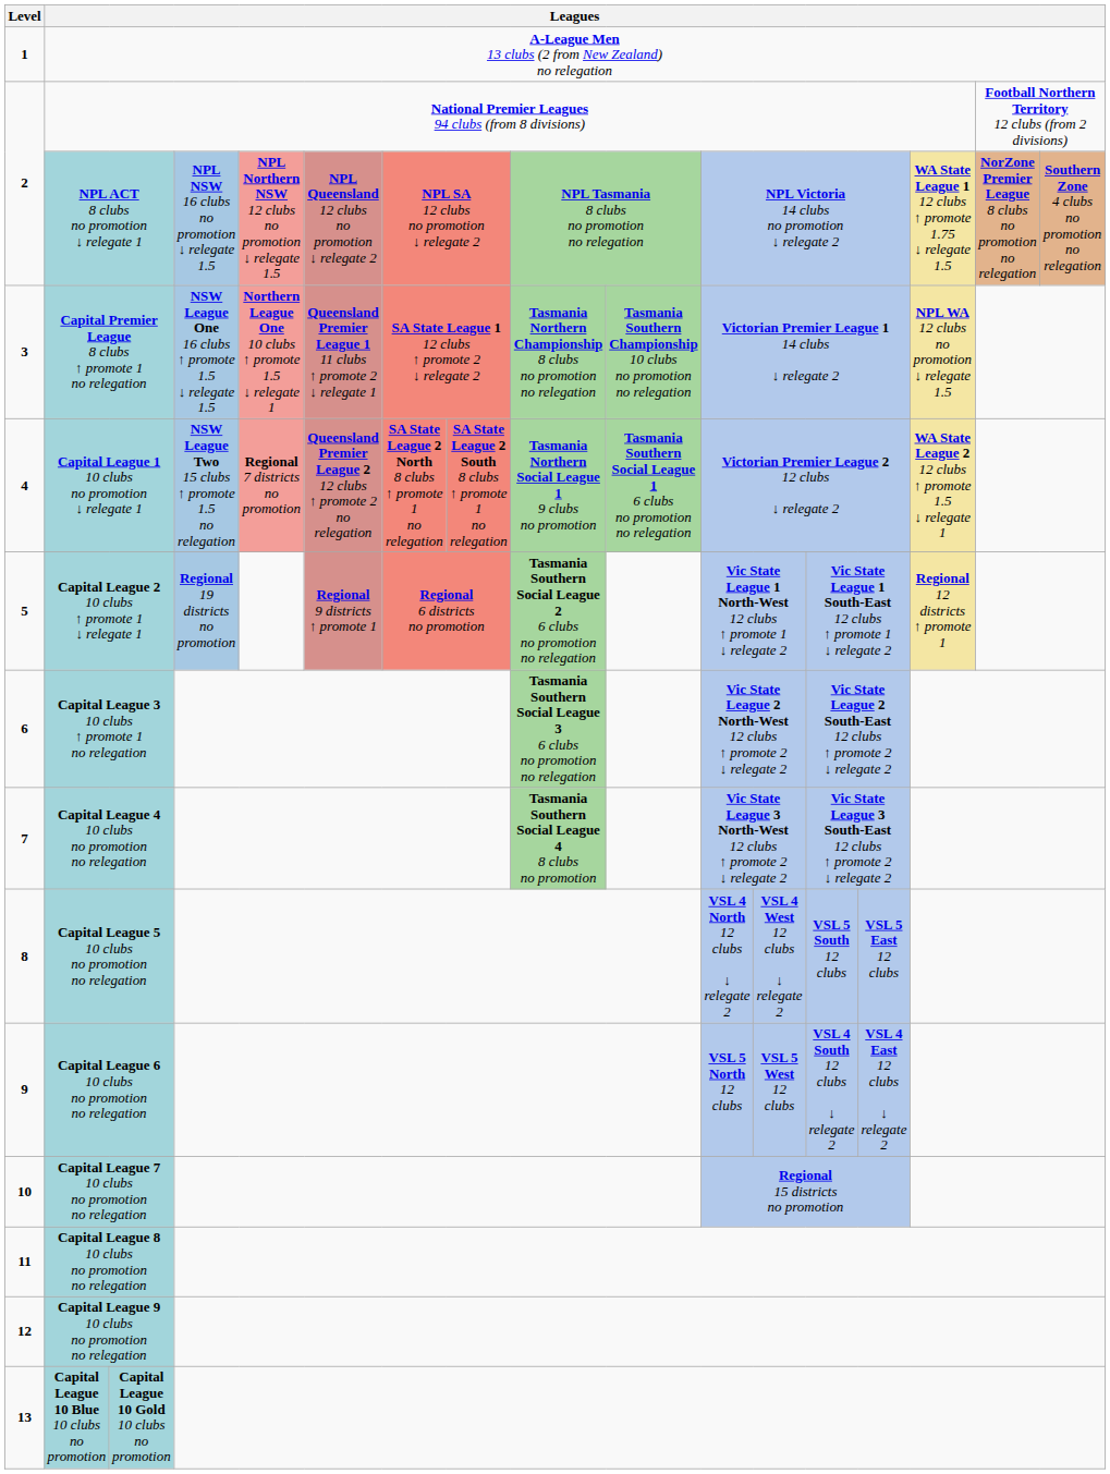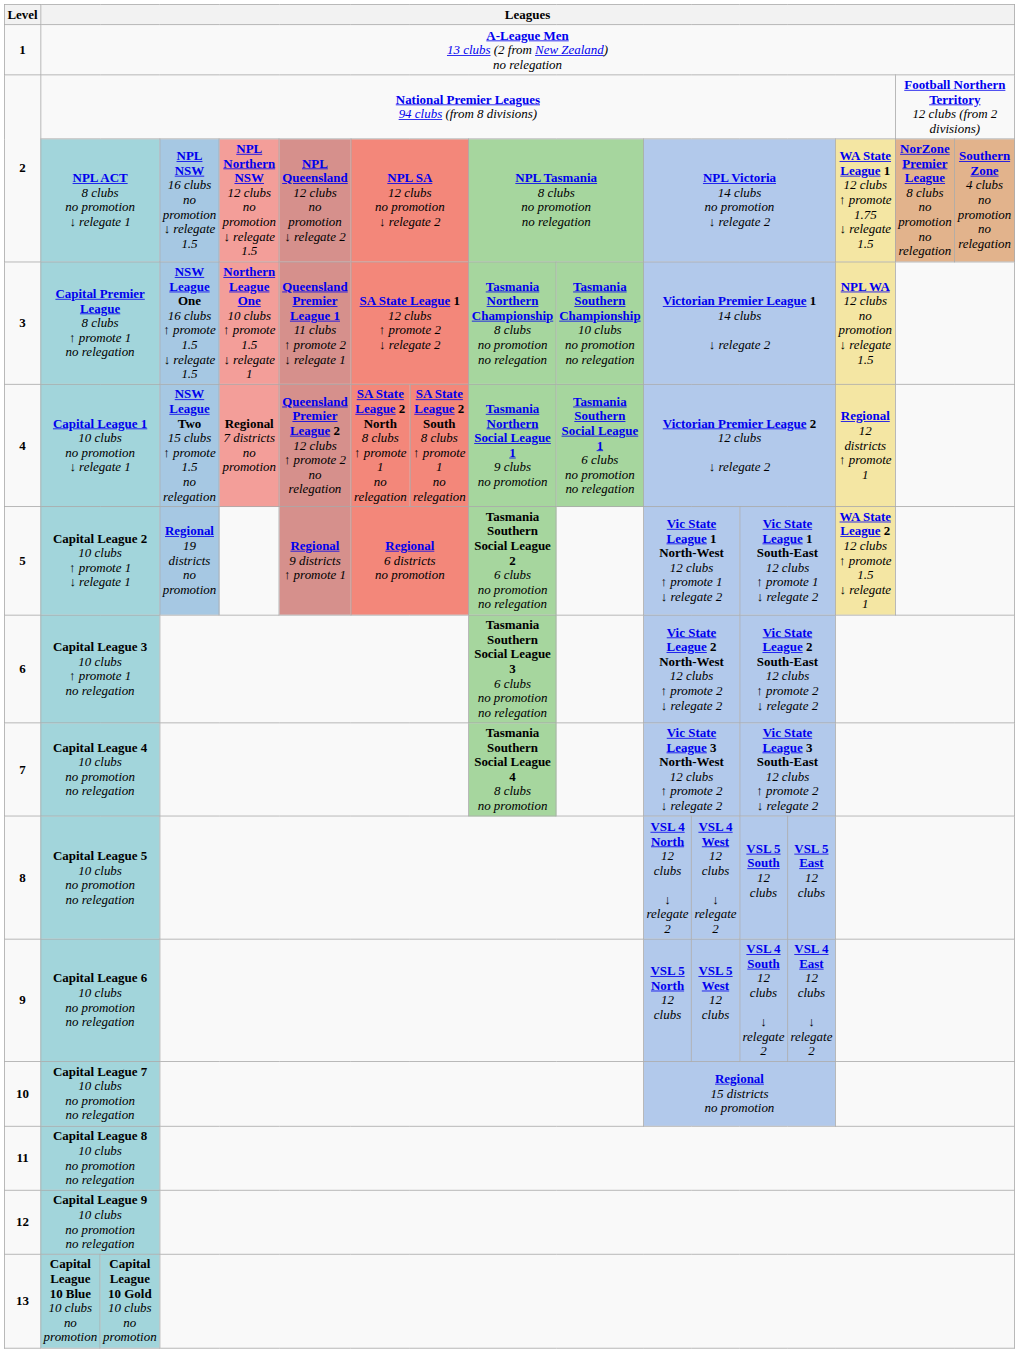 <table class="wikitable" style="text-align: center; width="100%;">
 <tr>
 <th>Level</th>
 <th colspan=16>Leagues</th>
 </tr>
 <tr>
 <td><strong>1</strong></td>
 <td colspan="16"><strong><a href='#'>A-League Men</a></strong><br><em><a href='#'>13 clubs</a> (2 from <a href='#'>New Zealand</a>)<br>no relegation</em></td>
 </tr>
 <tr>
 <td rowspan="2"><strong>2</strong></td>
 <td colspan="14"><strong><a href='#'>National Premier Leagues</a></strong><br><em><a href='#'>94 clubs</a> (from 8 divisions)</em></td>
 <td colspan="2"><strong><a href='#'>Football Northern Territory</a></strong><br><em>12 clubs (from 2 divisions)</em></td>
 </tr>
 <tr>
 <td colspan="2"; width="8.4%"; bgcolor=A2D5DB><strong><a href='#'>NPL ACT</a></strong><br><em>8 clubs<br>no promotion<br>↓ relegate 1</em></td>
 <td width="8.4%"; bgcolor=A6C8E3><strong><a href='#'>NPL NSW</a></strong><br><em>16 clubs<br>no promotion<br>↓ relegate 1.5</em></td>
 <td width="8.4%"; bgcolor=F39E99><strong><a href='#'>NPL Northern NSW</a></strong><br><em>12 clubs<br>no promotion<br>↓ relegate 1.5</em></td>
 <td width="8.4%"; bgcolor=D6908C><strong><a href='#'>NPL Queensland</a></strong><br><em>12 clubs<br>no promotion<br>↓ relegate 2</em></td>
 <td colspan="2" ; width="16.4%"; bgcolor=F3877A><strong><a href='#'>NPL SA</a></strong><br><em>12 clubs<br>no promotion<br>↓ relegate 2</em></td>
 <td colspan="2" ; width="16.4%"; bgcolor=A6D69E><strong><a href='#'>NPL Tasmania</a></strong><br><em>8 clubs<br>no promotion<br>no relegation</em></td>
 <td colspan="4" ; width="16.4%"; bgcolor=B2C9EB><strong><a href='#'>NPL Victoria</a></strong><br><em>14 clubs<br>no promotion<br>↓ relegate 2</em></td>
 <td bgcolor=F4E6A3><strong><a href='#'>WA State League</a> 1</strong><br><em>12 clubs<br>↑ promote 1.75<br>↓ relegate 1.5</em></td>
 <td bgcolor=E2B38C><strong><a href='#'>NorZone Premier League</a></strong><br><em>8 clubs<br>no promotion<br>no relegation</em></td>
 <td width="8.4%"; bgcolor=E2B38C><strong><a href='#'>Southern Zone </a></strong><br><em>4 clubs<br>no promotion<br>no relegation</em></td>
 </tr>
 <tr>
 <td><strong>3</strong></td>
 <td colspan="2"; bgcolor=A2D5DB><strong><a href='#'>Capital Premier League</a></strong><br><em>8 clubs<br>↑ promote 1<br>no relegation</em></td>
 <td bgcolor=A6C8E3><strong><a href='#'>NSW League</a> One</strong><br><em>16 clubs<br>↑ promote 1.5<br>↓ relegate 1.5</em></td>
 <td bgcolor=F39E99><strong><a href='#'>Northern League One</a></strong><br><em>10 clubs<br>↑ promote 1.5<br>↓ relegate 1</em></td>
 <td bgcolor=D6908C><strong><a href='#'>Queensland<br>Premier League 1</a></strong><br><em>11 clubs<br>↑ promote 2<br>↓ relegate 1</em></td>
 <td colspan="2"; width="16.4%"; bgcolor=F3877A><strong><a href='#'>SA State League</a> 1</strong><br><em>12 clubs<br>↑ promote 2<br>↓ relegate 2</em></td>
 <td width="8.2%"; bgcolor=A6D69E><strong><a href='#'>Tasmania Northern Championship</a></strong><br><em>8 clubs<br>no promotion<br>no relegation</em></td>
 <td width="8.2%"; bgcolor=A6D69E><strong><a href='#'>Tasmania Southern Championship</a></strong><br><em>10 clubs<br>no promotion<br>no relegation</em></td>
 <td colspan="4"; bgcolor=B2C9EB><strong><a href='#'>Victorian Premier League</a> 1</strong><br><em>14 clubs<br><br>↓ relegate 2</em></td>
 <td width="8.4%"; bgcolor=F4E6A3><strong><a href='#'>NPL WA</a></strong><br><em>12 clubs<br>no promotion<br>↓ relegate 1.5</em></td>
 </tr>
 <tr>
 <td><strong>4</strong></td>
 <td colspan="2"; bgcolor=A2D5DB><strong><a href='#'>Capital League 1</a></strong><br><em>10 clubs<br>no promotion<br>↓ relegate 1</em></td>
 <td bgcolor=A6C8E3><strong><a href='#'>NSW League</a> Two</strong><br><em>15 clubs<br>↑ promote 1.5<br>no relegation</em></td>
 <td bgcolor=F39E99><strong>Regional</strong><br><em>7 districts<br>no promotion</em></td>
 <td bgcolor=D6908C><strong><a href='#'>Queensland<br>Premier League</a> 2</strong><br><em>12 clubs<br>↑ promote 2<br>no relegation</em></td>
 <td bgcolor=F3877A><strong><a href='#'>SA State League</a> 2 North</strong><br><em>8 clubs<br>↑ promote 1<br>no relegation</em></td>
 <td bgcolor=F3877A><strong><a href='#'>SA State League</a> 2 South</strong><br><em>8 clubs<br>↑ promote 1<br>no relegation</em></td>
 <td bgcolor=A6D69E><strong><a href='#'>Tasmania Northern Social League 1</a></strong><br><em>9 clubs<br>no promotion</em></td>
 <td bgcolor=A6D69E><strong><a href='#'>Tasmania Southern Social League 1</a></strong><br><em>6 clubs<br>no promotion<br>no relegation</em></td>
 <td colspan="4"; bgcolor=B2C9EB><strong><a href='#'>Victorian Premier League</a> 2</strong><br><em>12 clubs<br><br>↓ relegate 2</em></td>
-<td bgcolor=F4E6A3><strong><a href='#'>WA State League</a> 2</strong><br><em>12 clubs<br>↑ promote 1.5<br>↓ relegate 1</em></td>
+<td bgcolor=F4E6A3><strong><a href='#'>Regional</a></strong><br><em>12 districts<br>↑ promote 1</em></td>
 <td colspan="2"></td>
 </tr>
 <tr>
 <td><strong>5</strong></td>
 <td colspan="2"; bgcolor=A2D5DB><strong>Capital League 2</strong><br><em>10 clubs<br>↑ promote 1<br>↓ relegate 1</em></td>
 <td bgcolor=A6C8E3><strong><a href='#'>Regional</a></strong><br><em>19 districts<br>no promotion</em></td>
 <td colspan="1"></td>
 <td bgcolor=D6908C><strong><a href='#'>Regional</a></strong><br><em>9 districts<br>↑ promote 1</em></td>
 <td colspan="2"; bgcolor=F3877A><strong><a href='#'>Regional</a></strong><br><em>6 districts<br>no promotion</em></td>
 <td bgcolor=A6D69E><strong>Tasmania Southern Social League 2</strong><br><em>6 clubs<br>no promotion<br>no relegation</em></td>
 <td></td>
 <td colspan="2"; bgcolor=B2C9EB><strong><a href='#'>Vic State League</a> 1<br>North-West</strong><br><em>12 clubs<br>↑ promote 1<br>↓ relegate 2</em></td>
 <td colspan="2"; bgcolor=B2C9EB><strong><a href='#'>Vic State League</a> 1<br>South-East</strong><br><em>12 clubs<br>↑ promote 1<br>↓ relegate 2</em></td>
-<td bgcolor=F4E6A3><strong><a href='#'>Regional</a></strong><br><em>12 districts<br>↑ promote 1</em></td>
+<td bgcolor=F4E6A3><strong><a href='#'>WA State League</a> 2</strong><br><em>12 clubs<br>↑ promote 1.5<br>↓ relegate 1</em></td>
 <td colspan="2"></td>
 </tr>
 <tr>
 <td><strong>6</strong></td>
 <td colspan="2"; bgcolor=A2D5DB><strong>Capital League 3</strong><br><em>10 clubs<br>↑ promote 1<br>no relegation</em></td>
 <td colspan="5"></td>
 <td bgcolor=A6D69E><strong>Tasmania Southern Social League 3</strong><br><em>6 clubs<br>no promotion<br>no relegation</em></td>
 <td></td>
 <td colspan="2"; bgcolor=B2C9EB><strong><a href='#'>Vic State League</a> 2<br>North-West</strong><br><em>12 clubs<br>↑ promote 2<br>↓ relegate 2</em></td>
 <td colspan="2"; bgcolor=B2C9EB><strong><a href='#'>Vic State League</a> 2<br>South-East</strong><br><em>12 clubs<br>↑ promote 2<br>↓ relegate 2</em></td>
 <td colspan="3"></td>
 </tr>
 <tr>
 <td><strong>7</strong></td>
 <td colspan="2"; bgcolor=A2D5DB><strong>Capital League 4</strong><br><em>10 clubs<br>no promotion<br>no relegation</em></td>
 <td colspan="5"></td>
 <td bgcolor=A6D69E><strong>Tasmania Southern Social League 4</strong><br><em>8 clubs<br>no promotion</em></td>
 <td></td>
 <td colspan="2"; bgcolor=B2C9EB><strong><a href='#'>Vic State League</a> 3<br>North-West</strong><br><em>12 clubs<br>↑ promote 2<br>↓ relegate 2</em></td>
 <td colspan="2"; bgcolor=B2C9EB><strong><a href='#'>Vic State League</a> 3<br>South-East</strong><br><em>12 clubs<br>↑ promote 2<br>↓ relegate 2</em></td>
 <td colspan="3"></td>
 </tr>
 <tr>
 <td><strong>8</strong></td>
 <td colspan="2"; bgcolor=A2D5DB><strong>Capital League 5</strong><br><em>10 clubs<br>no promotion<br>no relegation</em></td>
 <td colspan="7"></td>
 <td bgcolor=B2C9EB><strong><a href='#'>VSL 4 North</a></strong> <br> <em>12 clubs<br><br>↓ relegate 2</em></td>
 <td bgcolor=B2C9EB><strong><a href='#'>VSL 4 West</a></strong> <br> <em>12 clubs<br><br>↓ relegate 2</em></td>
 <td bgcolor=B2C9EB><strong><a href='#'>VSL 5 South</a></strong> <br> <em>12 clubs<br> <br> </em></td>
 <td bgcolor=B2C9EB><strong><a href='#'>VSL 5 East</a></strong> <br> <em>12 clubs<br> <br> </em></td>
 <td colspan="3"></td>
 </tr>
 <tr>
 <td><strong>9</strong></td>
 <td colspan="2"; bgcolor=A2D5DB><strong>Capital League 6</strong><br><em>10 clubs<br>no promotion<br>no relegation</em></td>
 <td colspan="7"></td>
 <td bgcolor=B2C9EB><strong><a href='#'>VSL 5 North</a></strong><br> <em>12 clubs<br> <br> </em></td>
 <td bgcolor=B2C9EB><strong><a href='#'>VSL 5 West</a></strong><br> <em>12 clubs<br> <br> </em></td>
 <td bgcolor=B2C9EB><strong><a href='#'>VSL 4 South</a></strong> <br> <em>12 clubs<br><br>↓ relegate 2</em></td>
 <td bgcolor=B2C9EB><strong><a href='#'>VSL 4 East</a></strong> <br> <em>12 clubs<br><br>↓ relegate 2</em></td>
 <td colspan="3"></td>
 </tr>
 <tr>
 <td><strong>10</strong></td>
 <td colspan="2"; bgcolor=A2D5DB><strong>Capital League 7</strong><br><em>10 clubs<br>no promotion<br>no relegation</em></td>
 <td colspan="7"></td>
 <td colspan="4"; bgcolor=B2C9EB><strong><a href='#'>Regional</a></strong><br><em>15 districts<br>no promotion</em> <br></td>
 <td colspan="3"></td>
 </tr>
 <tr>
 <td><strong>11</strong></td>
 <td colspan="2"; bgcolor=A2D5DB><strong>Capital League 8</strong><br><em>10 clubs<br>no promotion<br>no relegation</em></td>
 <td colspan="14"></td>
 </tr>
 <tr>
 <td><strong>12</strong></td>
 <td colspan="2"; bgcolor=A2D5DB><strong>Capital League 9</strong><br><em>10 clubs<br>no promotion<br>no relegation</em></td>
 <td colspan="14"></td>
 </tr>
 <tr>
 <td><strong>13</strong></td>
 <td bgcolor=A2D5DB><strong>Capital League 10 Blue</strong><br><em>10 clubs<br>no promotion</em></td>
 <td bgcolor=A2D5DB><strong>Capital League 10 Gold</strong><br><em>10 clubs<br>no promotion</em></td>
 <td colspan="14"></td>
 </tr>
 </table>
